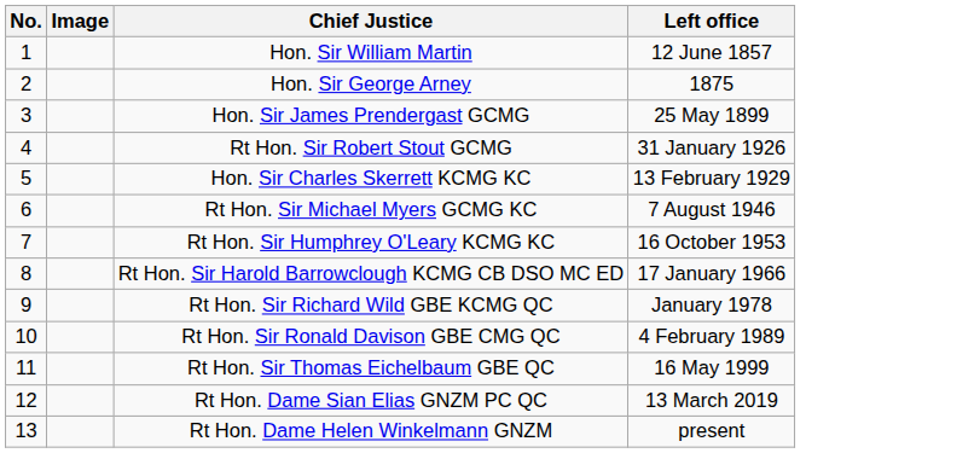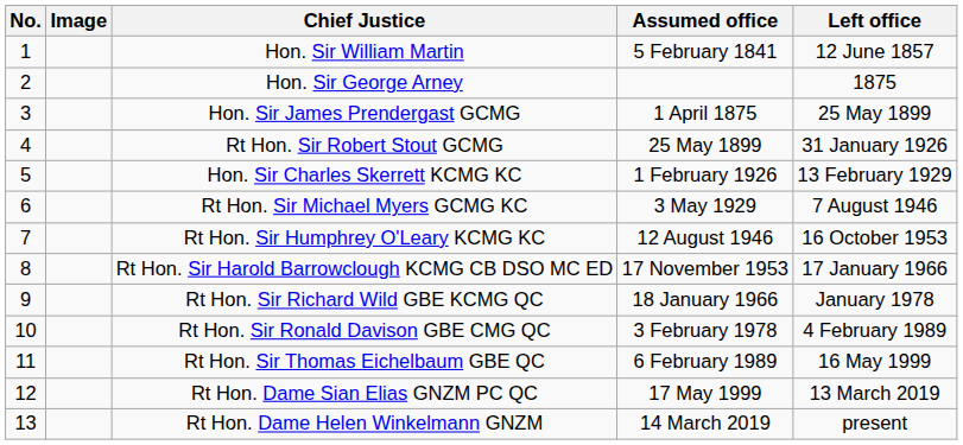 <table class="wikitable plainrowheaders" style="text-align:center;">
 <tr>
 <th>No.</th>
 <th>Image</th>
 <th>Chief Justice</th>
+<th>Assumed office</th>
 <th>Left office</th>
 </tr>
 <tr>
 <td>1</td>
 <td></td>
 <td>Hon. <a href='#'>Sir William Martin</a></td>
+<td>5 February 1841</td>
 <td>12 June 1857</td>
 </tr>
 <tr>
 <td>2</td>
 <td></td>
 <td>Hon. <a href='#'>Sir George Arney</a></td>
+<td></td>
 <td>1875</td>
 </tr>
 <tr>
 <td>3</td>
 <td></td>
 <td>Hon. <a href='#'>Sir James Prendergast</a> GCMG</td>
+<td>1 April 1875</td>
 <td>25 May 1899</td>
 </tr>
 <tr>
 <td>4</td>
 <td></td>
 <td>Rt Hon. <a href='#'>Sir Robert Stout</a> GCMG</td>
+<td>25 May 1899</td>
 <td>31 January 1926</td>
 </tr>
 <tr>
 <td>5</td>
 <td></td>
 <td>Hon. <a href='#'>Sir Charles Skerrett</a> KCMG KC</td>
+<td>1 February 1926</td>
 <td>13 February 1929</td>
 </tr>
 <tr>
 <td>6</td>
 <td></td>
 <td>Rt Hon. <a href='#'>Sir Michael Myers</a> GCMG KC</td>
+<td>3 May 1929</td>
 <td>7 August 1946</td>
 </tr>
 <tr>
 <td>7</td>
 <td></td>
 <td>Rt Hon. <a href='#'>Sir Humphrey O'Leary</a> KCMG KC</td>
+<td>12 August 1946</td>
 <td>16 October 1953</td>
 </tr>
 <tr>
 <td>8</td>
 <td></td>
 <td>Rt Hon. <a href='#'>Sir Harold Barrowclough</a> KCMG CB DSO MC ED</td>
+<td>17 November 1953</td>
 <td>17 January 1966</td>
 </tr>
 <tr>
 <td>9</td>
 <td></td>
 <td>Rt Hon. <a href='#'>Sir Richard Wild</a> GBE KCMG QC</td>
+<td>18 January 1966</td>
 <td>January 1978</td>
 </tr>
 <tr>
 <td>10</td>
 <td></td>
 <td>Rt Hon. <a href='#'>Sir Ronald Davison</a> GBE CMG QC</td>
+<td>3 February 1978</td>
 <td>4 February 1989</td>
 </tr>
 <tr>
 <td>11</td>
 <td></td>
 <td>Rt Hon. <a href='#'>Sir Thomas Eichelbaum</a> GBE QC</td>
+<td>6 February 1989</td>
 <td>16 May 1999</td>
 </tr>
 <tr>
 <td>12</td>
 <td></td>
 <td>Rt Hon. <a href='#'>Dame Sian Elias</a> GNZM PC QC</td>
+<td>17 May 1999</td>
 <td>13 March 2019</td>
 </tr>
 <tr>
 <td>13</td>
 <td></td>
 <td>Rt Hon. <a href='#'>Dame Helen Winkelmann</a> GNZM</td>
+<td>14 March 2019</td>
 <td>present</td>
 </tr>
 </table>
